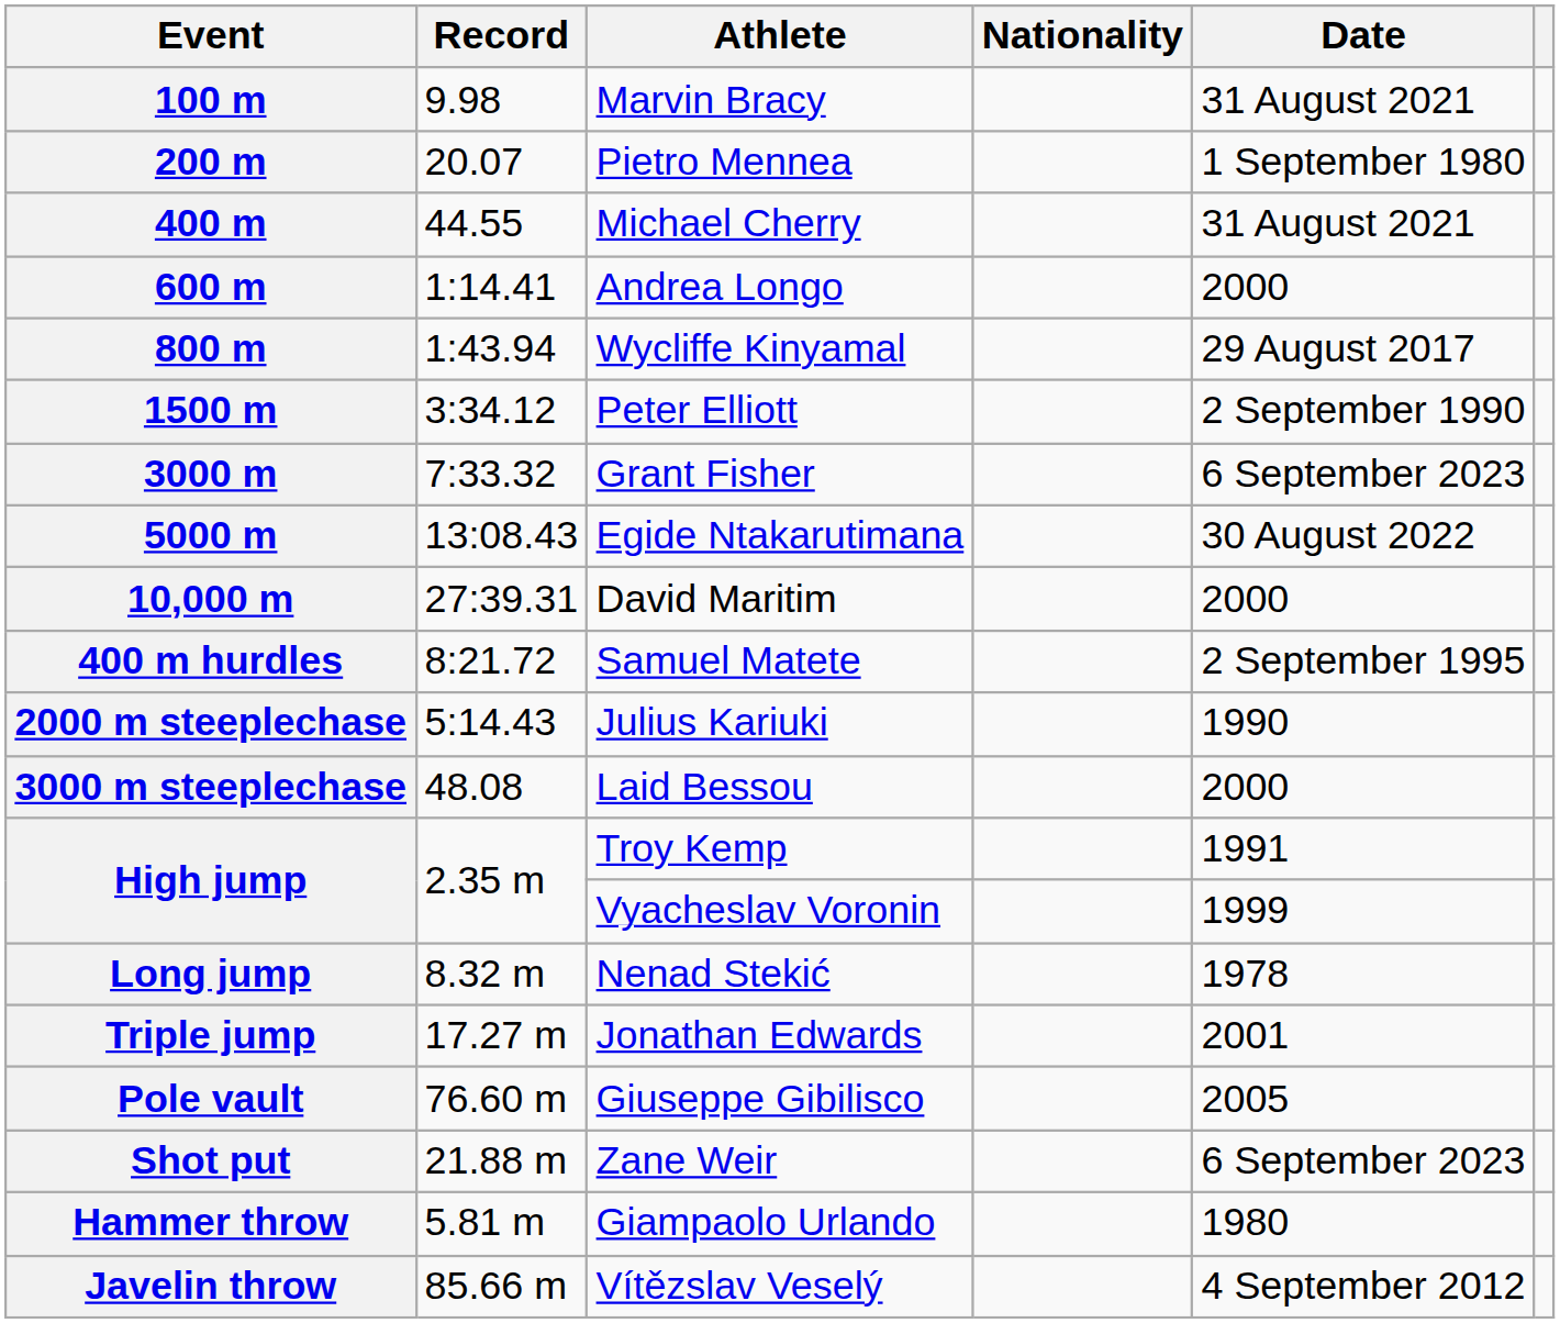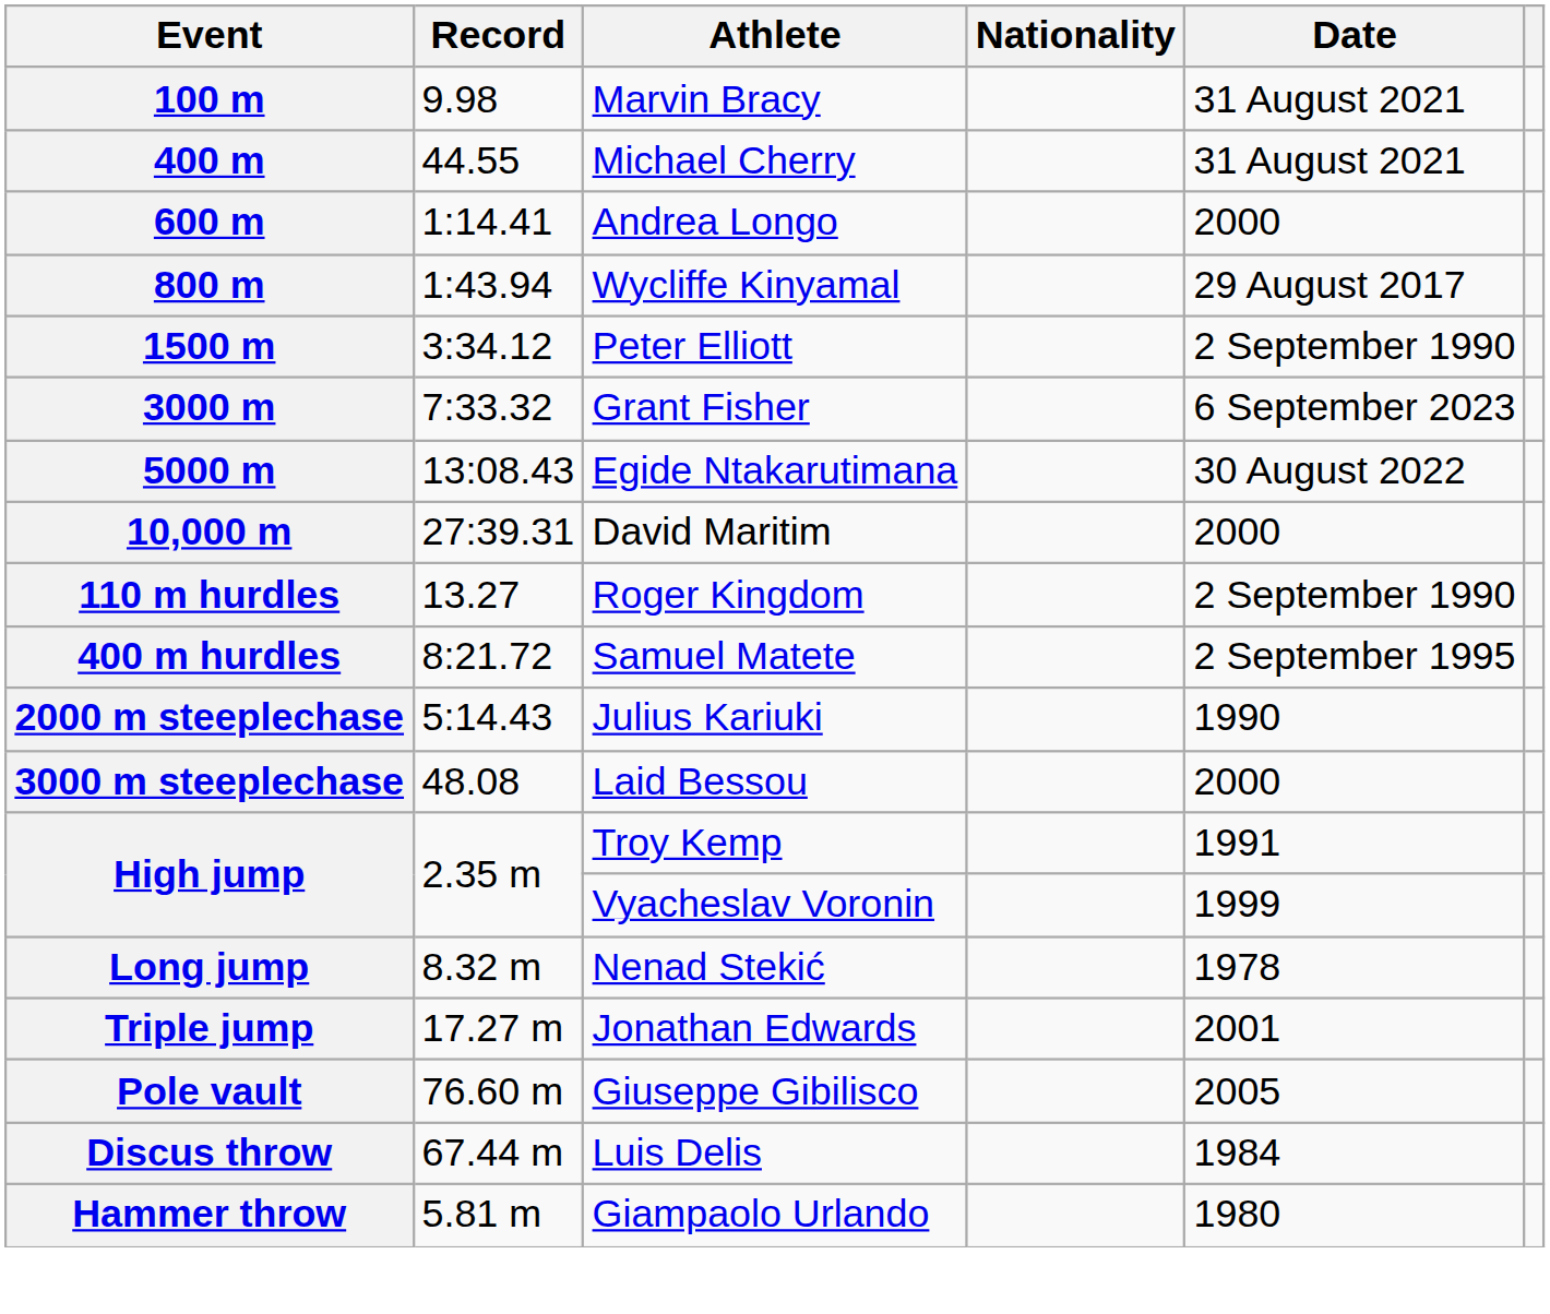 <table class="wikitable plainrowheaders sticky-header">
 <tr>
 <th scope="col">Event</th>
 <th scope="col">Record</th>
 <th scope="col">Athlete</th>
 <th scope="col">Nationality</th>
 <th scope="col">Date</th>
 <th scope="col"></th>
 </tr>
 <tr>
 <th scope="row"><a href='#'>100 m</a></th>
 <td>9.98 </td>
 <td><a href='#'>Marvin Bracy</a></td>
 <td></td>
 <td>31 August 2021</td>
-<td></td>
-</tr>
-<tr>
-<th scope="row"><a href='#'>200 m</a></th>
-<td>20.07</td>
-<td><a href='#'>Pietro Mennea</a></td>
-<td></td>
-<td>1 September 1980</td>
 <td></td>
 </tr>
 <tr>
 <th scope="row"><a href='#'>400 m</a></th>
 <td>44.55</td>
 <td><a href='#'>Michael Cherry</a></td>
 <td></td>
 <td>31 August 2021</td>
 <td></td>
 </tr>
 <tr>
 <th scope="row"><a href='#'>600 m</a></th>
 <td>1:14.41</td>
 <td><a href='#'>Andrea Longo</a></td>
 <td></td>
 <td>2000</td>
 <td></td>
 </tr>
 <tr>
 <th scope="row"><a href='#'>800 m</a></th>
 <td>1:43.94</td>
 <td><a href='#'>Wycliffe Kinyamal</a></td>
 <td></td>
 <td>29 August 2017</td>
 <td></td>
 </tr>
 <tr>
 <th scope="row"><a href='#'>1500 m</a></th>
 <td>3:34.12</td>
 <td><a href='#'>Peter Elliott</a></td>
 <td></td>
 <td>2 September 1990</td>
 <td></td>
 </tr>
 <tr>
 <th scope="row"><a href='#'>3000 m</a></th>
 <td>7:33.32</td>
 <td><a href='#'>Grant Fisher</a></td>
 <td></td>
 <td>6 September 2023</td>
 <td></td>
 </tr>
 <tr>
 <th scope="row"><a href='#'>5000 m</a></th>
 <td>13:08.43</td>
 <td><a href='#'>Egide Ntakarutimana</a></td>
 <td></td>
 <td>30 August 2022</td>
 <td></td>
 </tr>
 <tr>
 <th scope="row"><a href='#'>10,000 m</a></th>
 <td>27:39.31</td>
 <td>David Maritim</td>
 <td></td>
 <td>2000</td>
+<td></td>
+</tr>
+<tr>
+<th scope="row"><a href='#'>110 m hurdles</a></th>
+<td>13.27</td>
+<td><a href='#'>Roger Kingdom</a></td>
+<td></td>
+<td>2 September 1990</td>
 <td></td>
 </tr>
 <tr>
 <th scope="row"><a href='#'>400 m hurdles</a></th>
 <td>8:21.72</td>
 <td><a href='#'>Samuel Matete</a></td>
 <td></td>
 <td>2 September 1995</td>
 <td></td>
 </tr>
 <tr>
 <th scope="row"><a href='#'>2000 m steeplechase</a></th>
 <td>5:14.43</td>
 <td><a href='#'>Julius Kariuki</a></td>
 <td></td>
 <td>1990</td>
 <td></td>
 </tr>
 <tr>
 <th scope="row"><a href='#'>3000 m steeplechase</a></th>
 <td>48.08</td>
 <td><a href='#'>Laid Bessou</a></td>
 <td></td>
 <td>2000</td>
 <td></td>
 </tr>
 <tr>
 <th scope="rowgroup" rowspan="2"><a href='#'>High jump</a></th>
 <td rowspan="2">2.35 m</td>
 <td><a href='#'>Troy Kemp</a></td>
 <td></td>
 <td>1991</td>
 <td></td>
 </tr>
 <tr>
 <td><a href='#'>Vyacheslav Voronin</a></td>
 <td></td>
 <td>1999</td>
 <td></td>
 </tr>
 <tr>
 <th scope="row"><a href='#'>Long jump</a></th>
 <td>8.32 m</td>
 <td><a href='#'>Nenad Stekić</a></td>
 <td></td>
 <td>1978</td>
 <td></td>
 </tr>
 <tr>
 <th scope="row"><a href='#'>Triple jump</a></th>
 <td>17.27 m</td>
 <td><a href='#'>Jonathan Edwards</a></td>
 <td></td>
 <td>2001</td>
 <td></td>
 </tr>
 <tr>
 <th scope="row"><a href='#'>Pole vault</a></th>
 <td>76.60 m</td>
 <td><a href='#'>Giuseppe Gibilisco</a></td>
 <td></td>
 <td>2005</td>
 <td></td>
 </tr>
 <tr>
-<th scope="row"><a href='#'>Shot put</a></th>
-<td>21.88 m</td>
-<td><a href='#'>Zane Weir</a></td>
+<th scope="row"><a href='#'>Discus throw</a></th>
+<td>67.44 m</td>
+<td><a href='#'>Luis Delis</a></td>
 <td></td>
-<td>6 September 2023</td>
+<td>1984</td>
 <td></td>
 </tr>
 <tr>
 <th scope="row"><a href='#'>Hammer throw</a></th>
 <td>5.81 m</td>
 <td><a href='#'>Giampaolo Urlando</a></td>
 <td></td>
 <td>1980</td>
 <td></td>
 </tr>
-<tr>
-<th scope="row"><a href='#'>Javelin throw</a></th>
-<td>85.66 m</td>
-<td><a href='#'>Vítězslav Veselý</a></td>
-<td></td>
-<td>4 September 2012</td>
-<td></td>
-</tr>
 </table>
